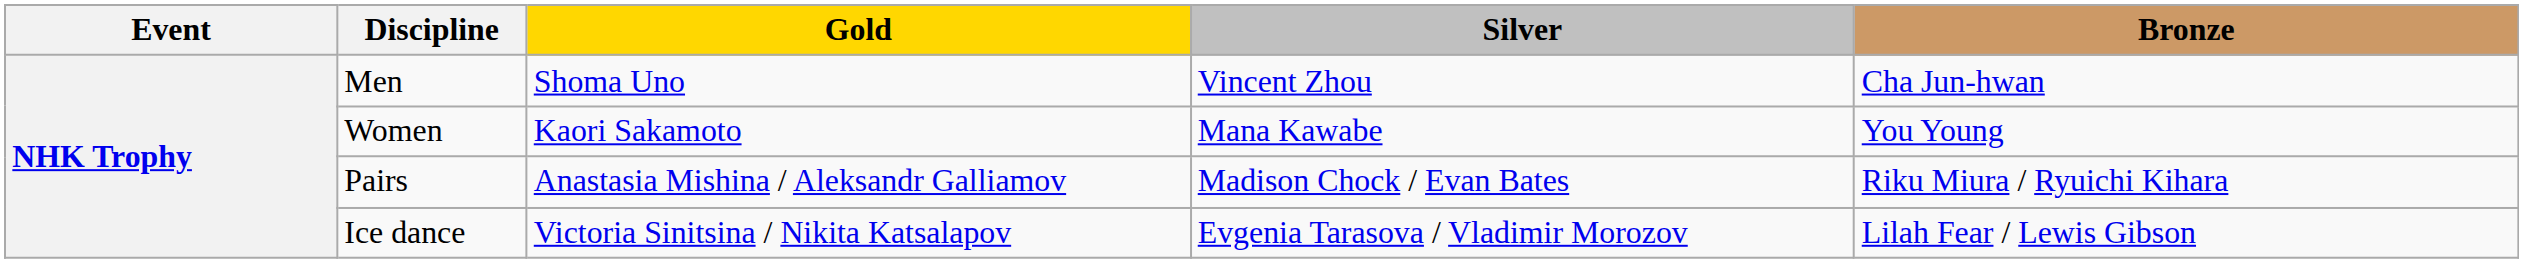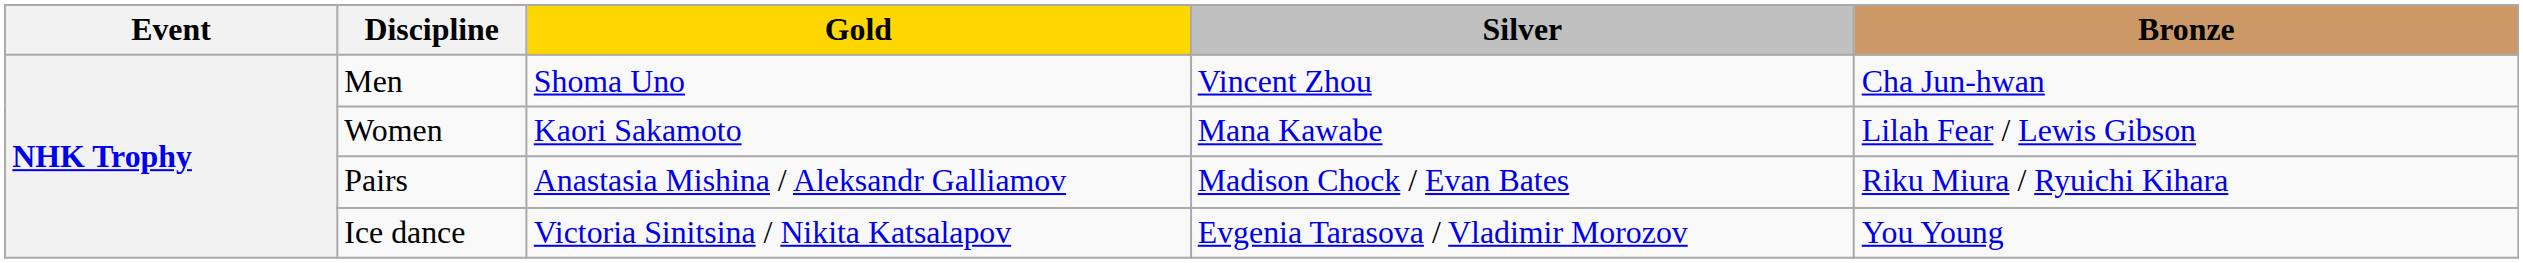 <table class="wikitable unsortable" style="text-align:left; width:100%;">
 <tr>
 <th scope="col" style="width:10%">Event</th>
 <th scope="col" style="width:5%">Discipline</th>
 <td scope="col" style="text-align:center; width:20%; background:gold"><strong>Gold</strong></td>
 <td scope="col" style="text-align:center; width:20%; background:silver"><strong>Silver</strong></td>
 <td scope="col" style="text-align:center; width:20%; background:#c96"><strong>Bronze</strong></td>
 </tr>
 <tr>
 <th scope="row" style="text-align:left" rowspan="4"> <a href='#'>NHK Trophy</a></th>
 <td>Men</td>
 <td> <a href='#'>Shoma Uno</a></td>
 <td> <a href='#'>Vincent Zhou</a></td>
 <td> <a href='#'>Cha Jun-hwan</a></td>
 </tr>
 <tr>
 <td>Women</td>
 <td> <a href='#'>Kaori Sakamoto</a></td>
 <td> <a href='#'>Mana Kawabe</a></td>
-<td> <a href='#'>You Young</a></td>
+<td> <a href='#'>Lilah Fear</a> / <a href='#'>Lewis Gibson</a></td>
 </tr>
 <tr>
 <td>Pairs</td>
 <td> <a href='#'>Anastasia Mishina</a> / <a href='#'>Aleksandr Galliamov</a></td>
 <td> <a href='#'>Madison Chock</a> / <a href='#'>Evan Bates</a></td>
 <td> <a href='#'>Riku Miura</a> / <a href='#'>Ryuichi Kihara</a></td>
 </tr>
 <tr>
 <td>Ice dance</td>
 <td> <a href='#'>Victoria Sinitsina</a> / <a href='#'>Nikita Katsalapov</a></td>
 <td> <a href='#'>Evgenia Tarasova</a> / <a href='#'>Vladimir Morozov</a></td>
-<td> <a href='#'>Lilah Fear</a> / <a href='#'>Lewis Gibson</a></td>
+<td> <a href='#'>You Young</a></td>
 </tr>
 </table>
